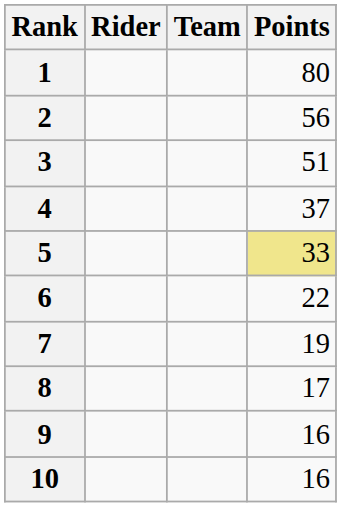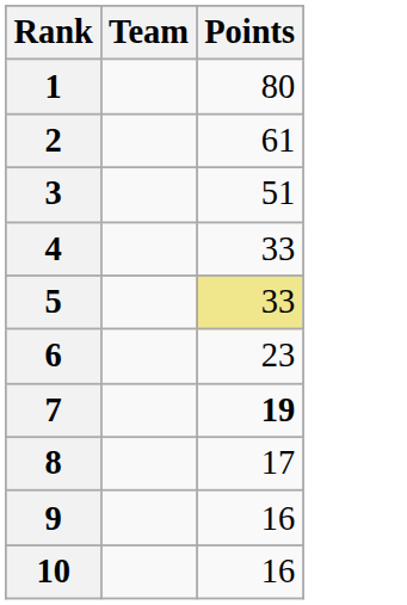 <table class="wikitable">
 <tr>
 <th scope="col">Rank</th>
-<th scope="col">Rider</th>
 <th scope="col">Team</th>
 <th scope="col">Points</th>
 </tr>
 <tr>
 <th scope="row">1</th>
-<td> </td>
 <td></td>
 <td style="text-align:right;">80</td>
 </tr>
 <tr>
 <th scope="row">2</th>
 <td></td>
-<td></td>
-<td style="text-align:right;">56</td>
+<td style="text-align:right;">61</td>
 </tr>
 <tr>
 <th scope="row">3</th>
-<td> </td>
 <td></td>
 <td style="text-align:right;">51</td>
 </tr>
 <tr>
 <th scope="row">4</th>
-<td> </td>
 <td></td>
-<td style="text-align:right;">37</td>
+<td style="text-align:right;">33</td>
 </tr>
 <tr>
 <th scope="row">5</th>
-<td></td>
 <td></td>
 <td style="background: khaki; text-align:right;">33</td>
 </tr>
 <tr>
 <th scope="row">6</th>
-<td> </td>
 <td></td>
-<td style="text-align:right;">22</td>
+<td style="text-align:right;">23</td>
 </tr>
 <tr>
 <th scope="row">7</th>
 <td></td>
-<td></td>
-<td style="text-align:right;">19</td>
+<td style="text-align:right;"><strong>19</strong></td>
 </tr>
 <tr>
 <th scope="row">8</th>
-<td></td>
 <td></td>
 <td style="text-align:right;">17</td>
 </tr>
 <tr>
 <th scope="row">9</th>
 <td></td>
-<td></td>
 <td style="text-align:right;">16</td>
 </tr>
 <tr>
 <th scope="row">10</th>
 <td></td>
-<td></td>
 <td style="text-align:right;">16</td>
 </tr>
 </table>
